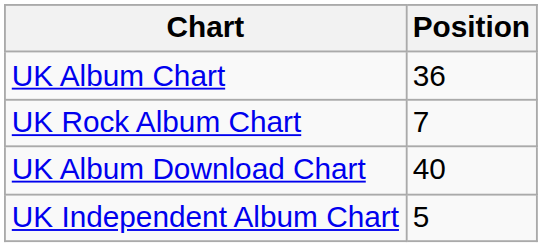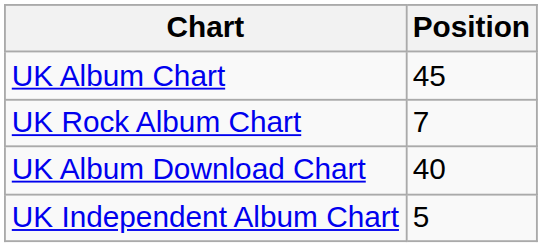 <table class="wikitable">
 <tr>
 <th>Chart</th>
 <th>Position</th>
 </tr>
 <tr>
 <td><a href='#'>UK Album Chart</a></td>
-<td>36</td>
+<td>45</td>
 </tr>
 <tr>
 <td><a href='#'>UK Rock Album Chart</a></td>
 <td>7</td>
 </tr>
 <tr>
 <td><a href='#'>UK Album Download Chart</a></td>
 <td>40</td>
 </tr>
 <tr>
 <td><a href='#'>UK Independent Album Chart</a></td>
 <td>5</td>
 </tr>
 </table>
